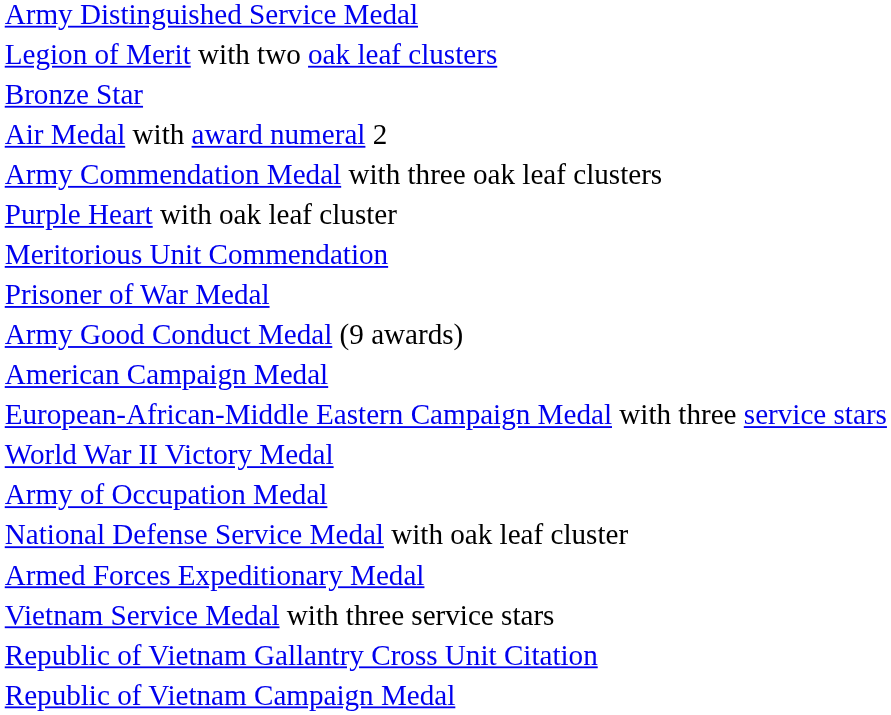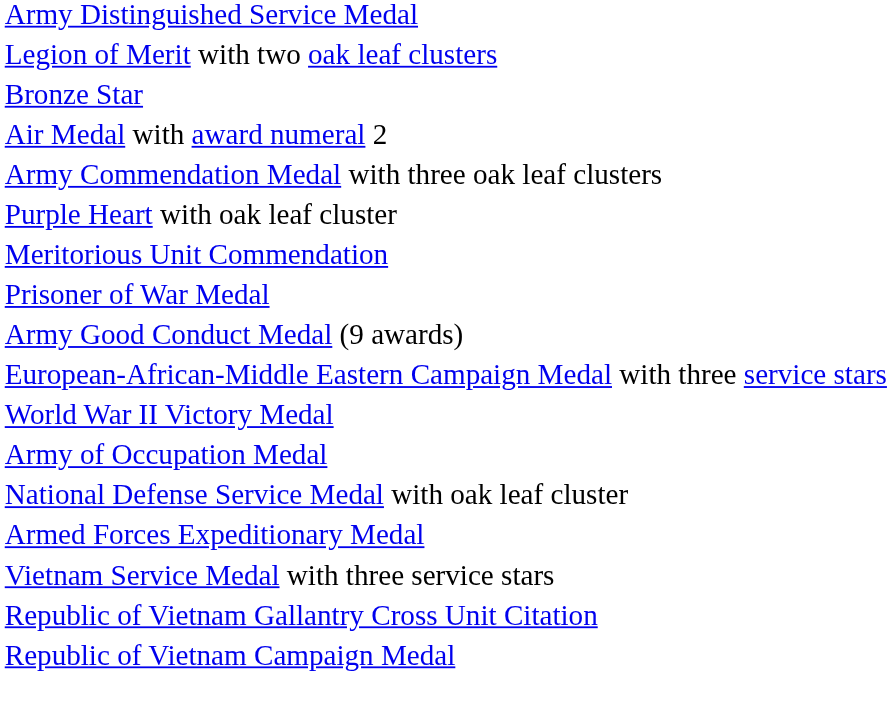 <table>
 <tr>
 <td></td>
 <td><a href='#'>Army Distinguished Service Medal</a></td>
 </tr>
 <tr>
 <td></td>
 <td><a href='#'>Legion of Merit</a> with two <a href='#'>oak leaf clusters</a></td>
 </tr>
 <tr>
 <td></td>
 <td><a href='#'>Bronze Star</a></td>
 </tr>
 <tr>
 <td><span></span></td>
 <td><a href='#'>Air Medal</a> with <a href='#'>award numeral</a> 2</td>
 </tr>
 <tr>
 <td></td>
 <td><a href='#'>Army Commendation Medal</a> with three oak leaf clusters</td>
 </tr>
 <tr>
 <td></td>
 <td><a href='#'>Purple Heart</a> with oak leaf cluster</td>
 </tr>
 <tr>
 <td></td>
 <td><a href='#'>Meritorious Unit Commendation</a></td>
 </tr>
 <tr>
 <td></td>
 <td><a href='#'>Prisoner of War Medal</a></td>
 </tr>
 <tr>
 <td></td>
 <td><a href='#'>Army Good Conduct Medal</a> (9 awards)</td>
 </tr>
 <tr>
 <td></td>
-<td><a href='#'>American Campaign Medal</a></td>
-</tr>
-<tr>
-<td></td>
 <td><a href='#'>European-African-Middle Eastern Campaign Medal</a> with three <a href='#'>service stars</a></td>
 </tr>
 <tr>
 <td></td>
 <td><a href='#'>World War II Victory Medal</a></td>
 </tr>
 <tr>
 <td></td>
 <td><a href='#'>Army of Occupation Medal</a></td>
 </tr>
 <tr>
 <td></td>
 <td><a href='#'>National Defense Service Medal</a> with oak leaf cluster</td>
 </tr>
 <tr>
 <td></td>
 <td><a href='#'>Armed Forces Expeditionary Medal</a></td>
 </tr>
 <tr>
 <td></td>
 <td><a href='#'>Vietnam Service Medal</a> with three service stars</td>
 </tr>
 <tr>
 <td></td>
 <td><a href='#'>Republic of Vietnam Gallantry Cross Unit Citation</a></td>
 </tr>
 <tr>
 <td></td>
 <td><a href='#'>Republic of Vietnam Campaign Medal</a></td>
 </tr>
 </table>
